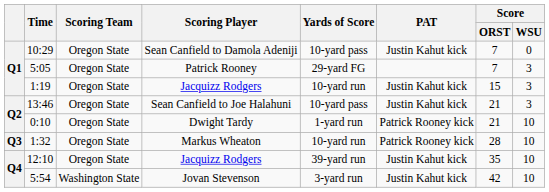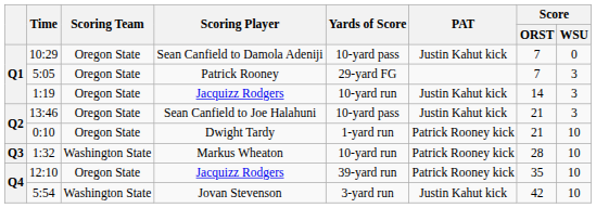 <table class="wikitable" | align="center">
 <tr>
 <th rowspan="2"></th>
 <th rowspan="2">Time</th>
 <th rowspan="2">Scoring Team</th>
 <th rowspan="2">Scoring Player</th>
 <th rowspan="2">Yards of Score</th>
 <th rowspan="2">PAT</th>
 <th colspan="2">Score</th>
 </tr>
 <tr>
 <th align="center">ORST</th>
 <th align="center">WSU</th>
 </tr>
 <tr>
 <th rowspan="3">Q1</th>
 <td align="center">10:29</td>
 <td align="center">Oregon State</td>
 <td align="center">Sean Canfield to Damola Adeniji</td>
 <td align="center">10-yard pass</td>
 <td align="center">Justin Kahut kick</td>
 <td align="center">7</td>
 <td align="center">0</td>
 </tr>
 <tr>
 <td align="center">5:05</td>
 <td align="center">Oregon State</td>
 <td align="center">Patrick Rooney</td>
 <td align="center">29-yard FG</td>
 <td></td>
 <td align="center">7</td>
 <td align="center">3</td>
 </tr>
 <tr>
 <td align="center">1:19</td>
 <td align="center">Oregon State</td>
 <td align="center"><a href='#'>Jacquizz Rodgers</a></td>
 <td align="center">10-yard run</td>
 <td align="center">Justin Kahut kick</td>
-<td align="center">15</td>
+<td align="center">14</td>
 <td align="center">3</td>
 </tr>
 <tr>
 <th rowspan="2">Q2</th>
 <td align="center">13:46</td>
 <td align="center">Oregon State</td>
 <td align="center">Sean Canfield to Joe Halahuni</td>
 <td align="center">10-yard pass</td>
 <td align="center">Justin Kahut kick</td>
 <td align="center">21</td>
 <td align="center">3</td>
 </tr>
 <tr>
 <td align="center">0:10</td>
 <td align="center">Oregon State</td>
 <td align="center">Dwight Tardy</td>
 <td align="center">1-yard run</td>
 <td align="center">Patrick Rooney kick</td>
 <td align="center">21</td>
 <td align="center">10</td>
 </tr>
 <tr>
 <th rowspan="1">Q3</th>
 <td align="center">1:32</td>
-<td align="center">Oregon State</td>
+<td align="center">Washington State</td>
 <td align="center">Markus Wheaton</td>
 <td align="center">10-yard run</td>
 <td align="center">Patrick Rooney kick</td>
 <td align="center">28</td>
 <td align="center">10</td>
 </tr>
 <tr>
 <th rowspan="2">Q4</th>
 <td align="center">12:10</td>
 <td align="center">Oregon State</td>
 <td align="center"><a href='#'>Jacquizz Rodgers</a></td>
 <td align="center">39-yard run</td>
-<td align="center">Justin Kahut kick</td>
+<td align="center">Patrick Rooney kick</td>
 <td align="center">35</td>
 <td align="center">10</td>
 </tr>
 <tr>
 <td align="center">5:54</td>
 <td align="center">Washington State</td>
 <td align="center">Jovan Stevenson</td>
 <td align="center">3-yard run</td>
 <td align="center">Justin Kahut kick</td>
 <td align="center">42</td>
 <td align="center">10</td>
 </tr>
 </table>
